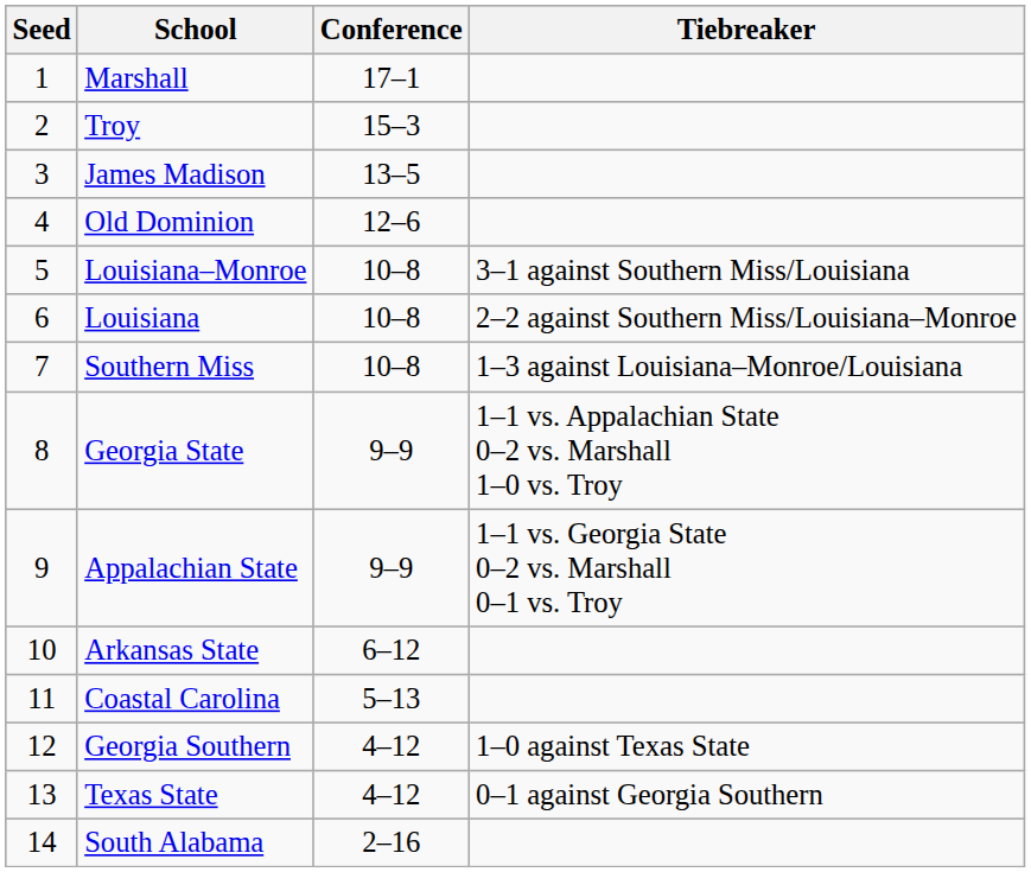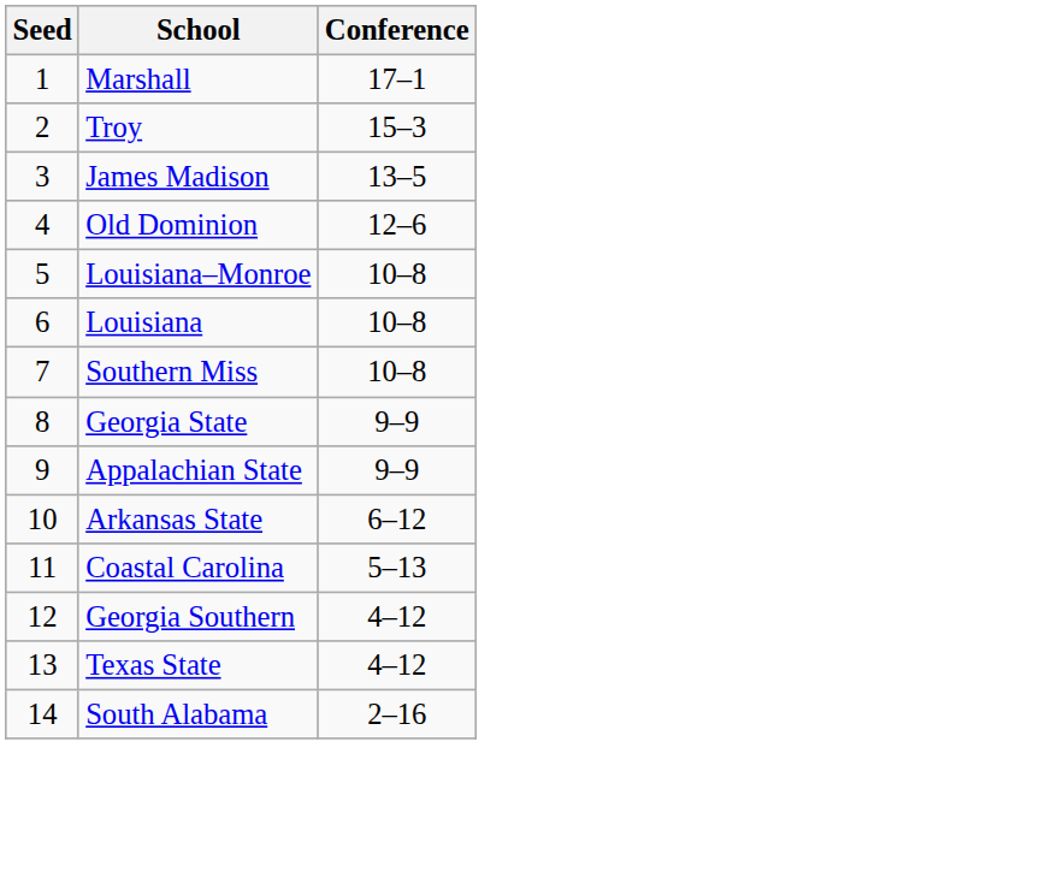 <table class="wikitable" style="white-space:nowrap; font-size:95%; text-align:center">
 <tr>
 <th>Seed</th>
 <th>School</th>
 <th>Conference</th>
-<th>Tiebreaker</th>
 </tr>
 <tr>
 <td>1</td>
 <td align="left"><a href='#'>Marshall</a></td>
 <td>17–1</td>
-<td align="left"></td>
 </tr>
 <tr>
 <td>2</td>
 <td align="left"><a href='#'>Troy</a></td>
 <td>15–3</td>
-<td align="left"></td>
 </tr>
 <tr>
 <td>3</td>
 <td align="left"><a href='#'>James Madison</a></td>
 <td>13–5</td>
-<td align="left"></td>
 </tr>
 <tr>
 <td>4</td>
 <td align="left"><a href='#'>Old Dominion</a></td>
 <td>12–6</td>
-<td align="left"></td>
 </tr>
 <tr>
 <td>5</td>
 <td align="left"><a href='#'>Louisiana–Monroe</a></td>
 <td>10–8</td>
-<td align="left">3–1 against Southern Miss/Louisiana</td>
 </tr>
 <tr>
 <td>6</td>
 <td align="left"><a href='#'>Louisiana</a></td>
 <td>10–8</td>
-<td align="left">2–2 against Southern Miss/Louisiana–Monroe</td>
 </tr>
 <tr>
 <td>7</td>
 <td align="left"><a href='#'>Southern Miss</a></td>
 <td>10–8</td>
-<td align="left">1–3 against Louisiana–Monroe/Louisiana</td>
 </tr>
 <tr>
 <td>8</td>
 <td align="left"><a href='#'>Georgia State</a></td>
 <td>9–9</td>
-<td align="left">1–1 vs. Appalachian State<br>0–2 vs. Marshall<br>1–0 vs. Troy</td>
 </tr>
 <tr>
 <td>9</td>
 <td align="left"><a href='#'>Appalachian State</a></td>
 <td>9–9</td>
-<td align="left">1–1 vs. Georgia State<br>0–2 vs. Marshall<br>0–1 vs. Troy</td>
 </tr>
 <tr>
 <td>10</td>
 <td align="left"><a href='#'>Arkansas State</a></td>
 <td>6–12</td>
-<td align="left"></td>
 </tr>
 <tr>
 <td>11</td>
 <td align="left"><a href='#'>Coastal Carolina</a></td>
 <td>5–13</td>
-<td align="left"></td>
 </tr>
 <tr>
 <td>12</td>
 <td align="left"><a href='#'>Georgia Southern</a></td>
 <td>4–12</td>
-<td align="left">1–0 against Texas State</td>
 </tr>
 <tr>
 <td>13</td>
 <td align="left"><a href='#'>Texas State</a></td>
 <td>4–12</td>
-<td align="left">0–1 against Georgia Southern</td>
 </tr>
 <tr>
 <td>14</td>
 <td align="left"><a href='#'>South Alabama</a></td>
 <td>2–16</td>
-<td align="left"></td>
 </tr>
 </table>
